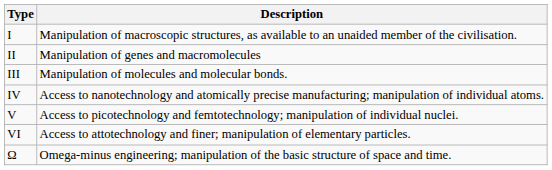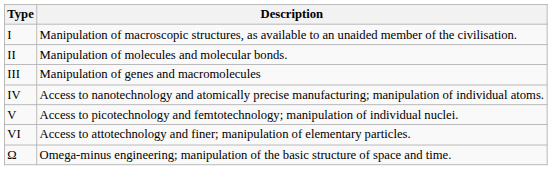 <table class="wikitable">
 <tr>
 <th>Type</th>
 <th>Description</th>
 </tr>
 <tr>
 <td>I</td>
 <td>Manipulation of macroscopic structures, as available to an unaided member of the civilisation.</td>
 </tr>
 <tr>
 <td>II</td>
-<td>Manipulation of genes and macromolecules</td>
+<td>Manipulation of molecules and molecular bonds.</td>
 </tr>
 <tr>
 <td>III</td>
-<td>Manipulation of molecules and molecular bonds.</td>
+<td>Manipulation of genes and macromolecules</td>
 </tr>
 <tr>
 <td>IV</td>
 <td>Access to nanotechnology and atomically precise manufacturing; manipulation of individual atoms.</td>
 </tr>
 <tr>
 <td>V</td>
 <td>Access to picotechnology and femtotechnology; manipulation of individual nuclei.</td>
 </tr>
 <tr>
 <td>VI</td>
 <td>Access to attotechnology and finer; manipulation of elementary particles.</td>
 </tr>
 <tr>
 <td>Ω</td>
 <td>Omega-minus engineering; manipulation of the basic structure of space and time.</td>
 </tr>
 </table>
